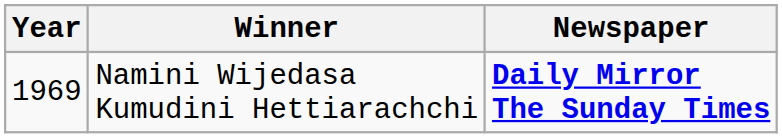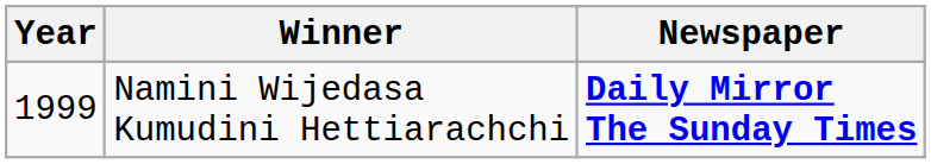 <table class="wikitable sortable mw-collapsible mw-collapsed">
 <tr>
 <th>Year</th>
 <th>Winner</th>
 <th>Newspaper</th>
 </tr>
 <tr>
-<td>1969</td>
+<td>1999</td>
 <td>Namini Wijedasa<br>Kumudini Hettiarachchi</td>
 <td><strong><a href='#'>Daily Mirror</a><br><a href='#'>The Sunday Times</a></strong></td>
 </tr>
 </table>
